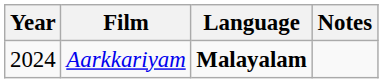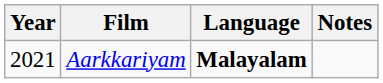 <table class="wikitable sortable">
 <tr>
 <th>Year</th>
 <th>Film</th>
 <th>Language</th>
 <th>Notes</th>
 </tr>
 <tr>
-<td>2024</td>
+<td>2021</td>
 <td><em><a href='#'>Aarkkariyam</a></em></td>
 <td><strong>Malayalam</strong></td>
 <td></td>
 </tr>
 </table>
